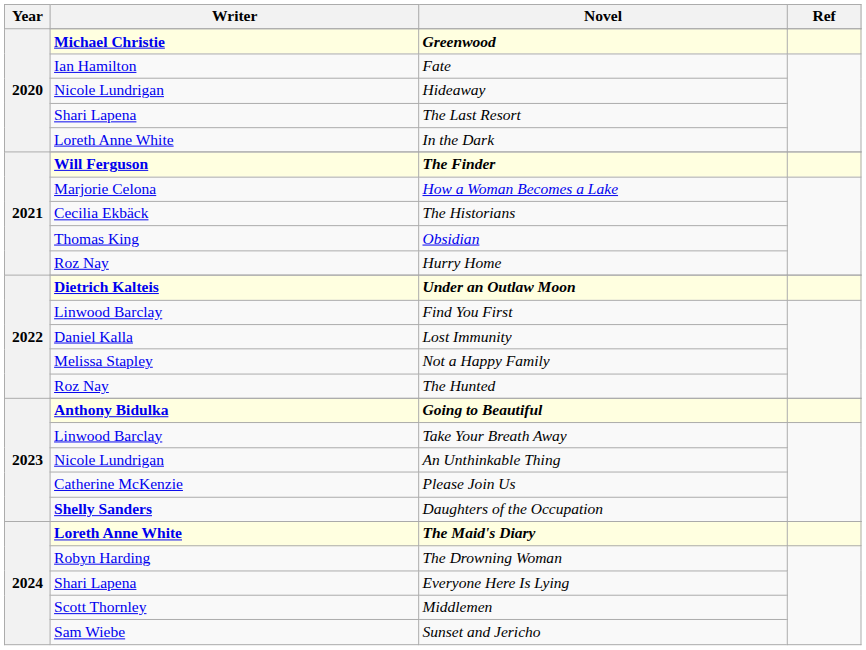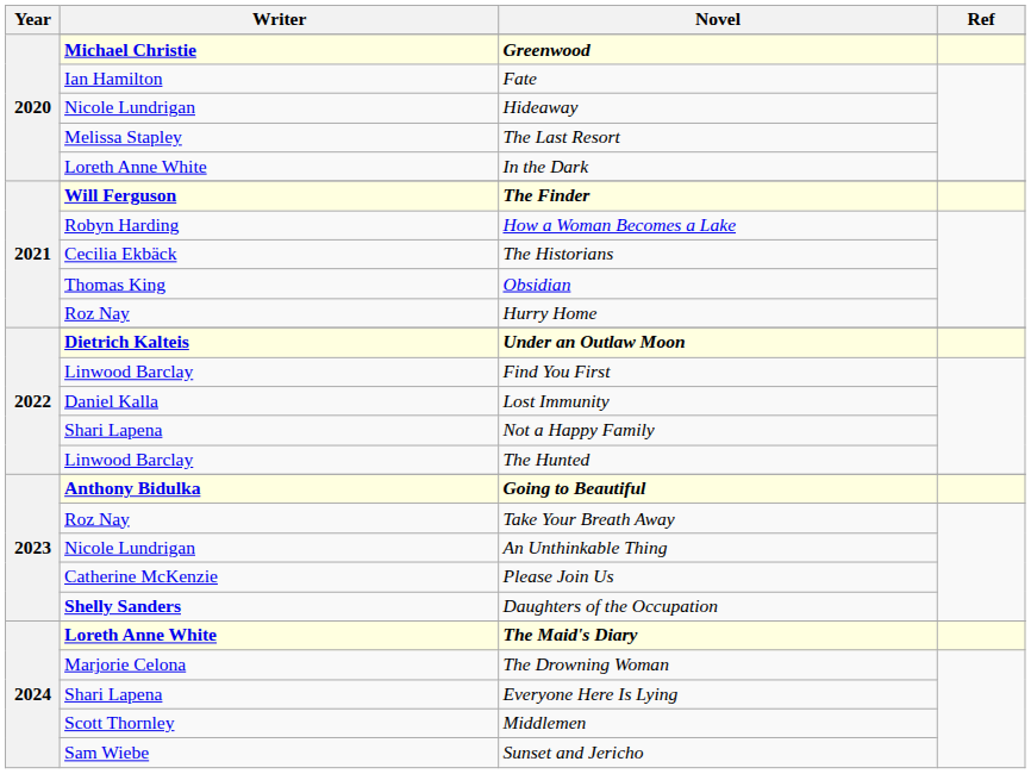 <table class="wikitable" style="width:100%;">
 <tr style="background:#bebebe;">
 <th style="width:5%;">Year</th>
 <th style="width:40%;">Writer</th>
 <th style="width:40%;">Novel</th>
 <th style="width:8%;">Ref</th>
 </tr>
 <tr>
 <th rowspan="6" align="center">2020</th>
 </tr>
 <tr style="background:lightyellow;">
 <td><strong><a href='#'>Michael Christie</a></strong></td>
 <td><strong><em>Greenwood</em></strong></td>
 <td></td>
 </tr>
 <tr>
 <td><a href='#'>Ian Hamilton</a></td>
 <td><em>Fate</em></td>
 <td rowspan=4></td>
 </tr>
 <tr>
 <td><a href='#'>Nicole Lundrigan</a></td>
 <td><em>Hideaway</em></td>
 </tr>
 <tr>
-<td><a href='#'>Shari Lapena</a></td>
+<td><a href='#'>Melissa Stapley</a></td>
 <td><em>The Last Resort</em></td>
 </tr>
 <tr>
 <td><a href='#'>Loreth Anne White</a></td>
 <td><em>In the Dark</em></td>
 </tr>
 <tr>
 <th rowspan="6" align="center">2021</th>
 </tr>
 <tr style="background:lightyellow;">
 <td><strong><a href='#'>Will Ferguson</a></strong></td>
 <td><strong><em>The Finder</em></strong></td>
 <td></td>
 </tr>
 <tr>
-<td><a href='#'>Marjorie Celona</a></td>
+<td><a href='#'>Robyn Harding</a></td>
 <td><em><a href='#'>How a Woman Becomes a Lake</a></em></td>
 <td rowspan=4></td>
 </tr>
 <tr>
 <td><a href='#'>Cecilia Ekbäck</a></td>
 <td><em>The Historians</em></td>
 </tr>
 <tr>
 <td><a href='#'>Thomas King</a></td>
 <td><em><a href='#'>Obsidian</a></em></td>
 </tr>
 <tr>
 <td><a href='#'>Roz Nay</a></td>
 <td><em>Hurry Home</em></td>
 </tr>
 <tr>
 <th rowspan="6" align="center">2022</th>
 </tr>
 <tr style="background:lightyellow;">
 <td><strong><a href='#'>Dietrich Kalteis</a></strong></td>
 <td><strong><em>Under an Outlaw Moon</em></strong></td>
 <td></td>
 </tr>
 <tr>
 <td><a href='#'>Linwood Barclay</a></td>
 <td><em>Find You First</em></td>
 <td rowspan=4></td>
 </tr>
 <tr>
 <td><a href='#'>Daniel Kalla</a></td>
 <td><em>Lost Immunity</em></td>
 </tr>
 <tr>
-<td><a href='#'>Melissa Stapley</a></td>
+<td><a href='#'>Shari Lapena</a></td>
 <td><em>Not a Happy Family</em></td>
 </tr>
 <tr>
-<td><a href='#'>Roz Nay</a></td>
+<td><a href='#'>Linwood Barclay</a></td>
 <td><em>The Hunted</em></td>
 </tr>
 <tr>
 <th rowspan="6" align="center">2023</th>
 </tr>
 <tr style="background:lightyellow;">
 <td><strong><a href='#'>Anthony Bidulka</a></strong></td>
 <td><strong><em>Going to Beautiful</em></strong></td>
 <td></td>
 </tr>
 <tr>
-<td><a href='#'>Linwood Barclay</a></td>
+<td><a href='#'>Roz Nay</a></td>
 <td><em>Take Your Breath Away</em></td>
 <td rowspan=4></td>
 </tr>
 <tr>
 <td><a href='#'>Nicole Lundrigan</a></td>
 <td><em>An Unthinkable Thing</em></td>
 </tr>
 <tr>
 <td><a href='#'>Catherine McKenzie</a></td>
 <td><em>Please Join Us</em></td>
 </tr>
 <tr>
 <td><strong><a href='#'>Shelly Sanders</a></strong></td>
 <td><em>Daughters of the Occupation</em></td>
 </tr>
 <tr>
 <th rowspan="6">2024</th>
 </tr>
 <tr style="background:lightyellow;">
 <td><strong><a href='#'>Loreth Anne White</a></strong></td>
 <td><strong><em>The Maid's Diary</em></strong></td>
 <td></td>
 </tr>
 <tr>
-<td><a href='#'>Robyn Harding</a></td>
+<td><a href='#'>Marjorie Celona</a></td>
 <td><em>The Drowning Woman</em></td>
 <td rowspan="4"></td>
 </tr>
 <tr>
 <td><a href='#'>Shari Lapena</a></td>
 <td><em>Everyone Here Is Lying</em></td>
 </tr>
 <tr>
 <td><a href='#'>Scott Thornley</a></td>
 <td><em>Middlemen</em></td>
 </tr>
 <tr>
 <td><a href='#'>Sam Wiebe</a></td>
 <td><em>Sunset and Jericho</em></td>
 </tr>
 </table>
